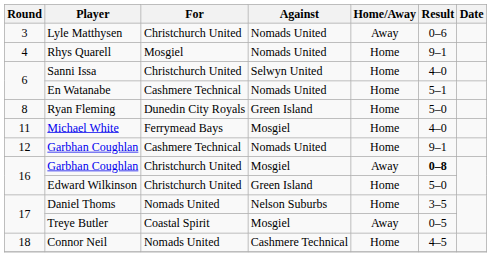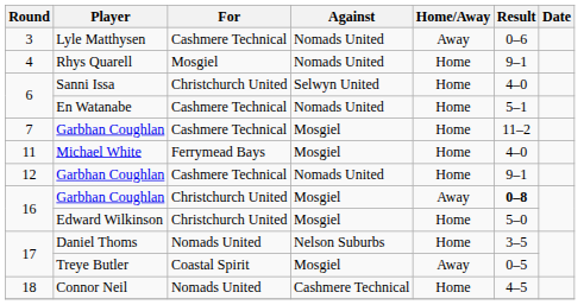 <table class="wikitable">
 <tr>
 <th>Round</th>
 <th>Player</th>
 <th>For</th>
 <th>Against</th>
 <th>Home/Away</th>
 <th style="text-align:center">Result</th>
 <th>Date</th>
 </tr>
 <tr>
 <td style="text-align:center">3</td>
 <td>Lyle Matthysen</td>
-<td>Christchurch United</td>
+<td>Cashmere Technical</td>
 <td>Nomads United</td>
 <td style="text-align:center">Away</td>
 <td style="text-align:center">0–6</td>
 <td></td>
 </tr>
 <tr>
 <td style="text-align:center">4</td>
 <td>Rhys Quarell</td>
 <td>Mosgiel</td>
 <td>Nomads United</td>
 <td style="text-align:center">Home</td>
 <td style="text-align:center">9–1</td>
 <td></td>
 </tr>
 <tr>
 <td style="text-align:center" rowspan=2>6</td>
 <td>Sanni Issa</td>
 <td>Christchurch United</td>
 <td>Selwyn United</td>
 <td style="text-align:center">Home</td>
 <td style="text-align:center">4–0</td>
 <td></td>
 </tr>
 <tr>
 <td>En Watanabe</td>
 <td>Cashmere Technical</td>
 <td>Nomads United</td>
 <td style="text-align:center">Home</td>
 <td style="text-align:center">5–1</td>
 <td></td>
 </tr>
 <tr>
-<td style="text-align:center">8</td>
-<td>Ryan Fleming</td>
-<td>Dunedin City Royals</td>
-<td>Green Island</td>
+<td style="text-align:center">7</td>
+<td><a href='#'>Garbhan Coughlan</a></td>
+<td>Cashmere Technical</td>
+<td>Mosgiel</td>
 <td style="text-align:center">Home</td>
-<td style="text-align:center">5–0</td>
+<td style="text-align:center">11–2</td>
 <td></td>
 </tr>
 <tr>
 <td style="text-align:center">11</td>
 <td><a href='#'>Michael White</a></td>
 <td>Ferrymead Bays</td>
 <td>Mosgiel</td>
 <td style="text-align:center">Home</td>
 <td style="text-align:center">4–0</td>
 <td></td>
 </tr>
 <tr>
 <td style="text-align:center">12</td>
 <td><a href='#'>Garbhan Coughlan</a></td>
 <td>Cashmere Technical</td>
 <td>Nomads United</td>
 <td style="text-align:center">Home</td>
 <td style="text-align:center">9–1</td>
 <td></td>
 </tr>
 <tr>
 <td style="text-align:center" rowspan=2>16</td>
 <td><a href='#'>Garbhan Coughlan</a></td>
 <td>Christchurch United</td>
 <td>Mosgiel</td>
 <td style="text-align:center">Away</td>
 <td style="text-align:center"><strong>0–8</strong></td>
 <td rowspan=2></td>
 </tr>
 <tr>
 <td>Edward Wilkinson</td>
 <td>Christchurch United</td>
-<td>Green Island</td>
+<td>Mosgiel</td>
 <td style="text-align:center">Home</td>
 <td style="text-align:center">5–0</td>
 </tr>
 <tr>
 <td style="text-align:center" rowspan=2>17</td>
 <td>Daniel Thoms</td>
 <td>Nomads United</td>
 <td>Nelson Suburbs</td>
 <td style="text-align:center">Home</td>
 <td style="text-align:center">3–5</td>
 <td rowspan=2></td>
 </tr>
 <tr>
 <td>Treye Butler</td>
 <td>Coastal Spirit</td>
 <td>Mosgiel</td>
 <td style="text-align:center">Away</td>
 <td style="text-align:center">0–5</td>
 </tr>
 <tr>
 <td style="text-align:center">18</td>
 <td>Connor Neil</td>
 <td>Nomads United</td>
 <td>Cashmere Technical</td>
 <td style="text-align:center">Home</td>
 <td style="text-align:center">4–5</td>
 <td></td>
 </tr>
 <tr>
 </tr>
 </table>
